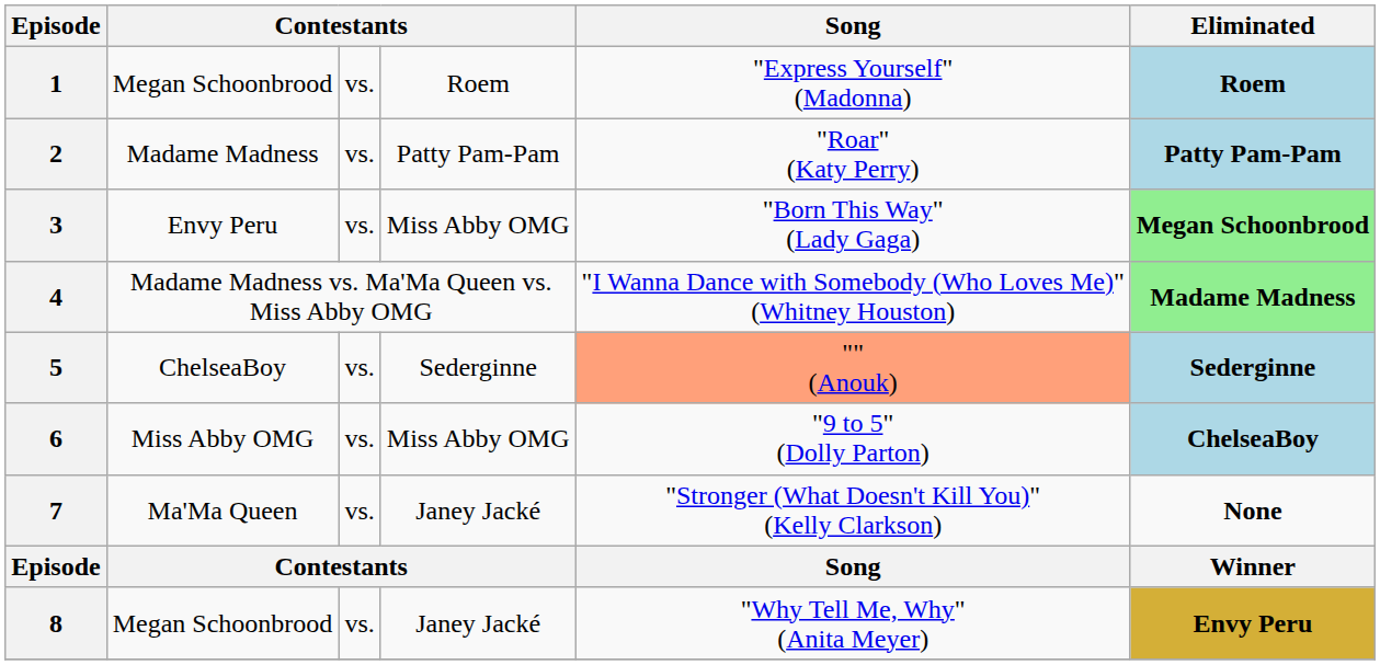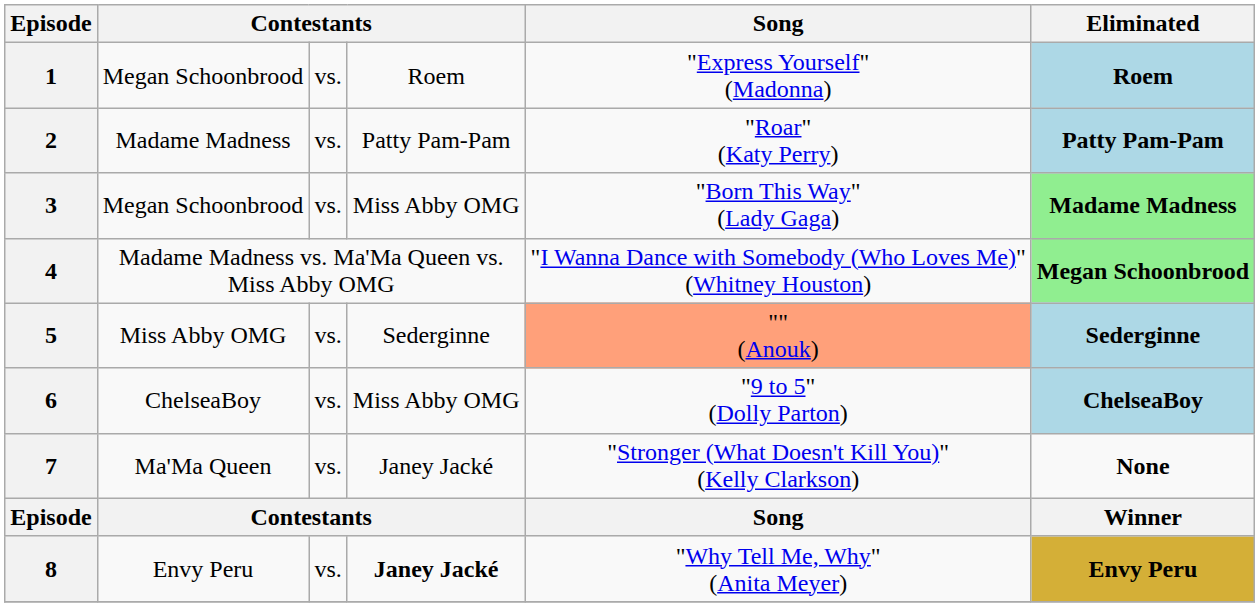 <table class="wikitable" style="text-align:center">
 <tr>
 <th scope="col">Episode</th>
 <th scope="col" colspan="3">Contestants</th>
 <th scope="col">Song</th>
 <th scope="col">Eliminated</th>
 </tr>
 <tr>
 <th scope="row">1</th>
 <td nowrap>Megan Schoonbrood</td>
 <td>vs.</td>
 <td>Roem</td>
 <td>"<a href='#'>Express Yourself</a>"<br>(<a href='#'>Madonna</a>)</td>
 <td bgcolor="lightblue"><strong>Roem</strong></td>
 </tr>
 <tr>
 <th scope="row">2</th>
 <td>Madame Madness</td>
 <td>vs.</td>
 <td>Patty Pam-Pam</td>
 <td>"<a href='#'>Roar</a>"<br>(<a href='#'>Katy Perry</a>)</td>
 <td bgcolor="lightblue"><strong>Patty Pam-Pam</strong></td>
 </tr>
 <tr>
 <th scope="row">3</th>
-<td>Envy Peru</td>
+<td>Megan Schoonbrood</td>
 <td>vs.</td>
 <td nowrap>Miss Abby OMG</td>
 <td>"<a href='#'>Born This Way</a>"<br>(<a href='#'>Lady Gaga</a>)</td>
-<td bgcolor="lightgreen" nowrap><strong>Megan Schoonbrood</strong></td>
+<td bgcolor="lightgreen"><strong>Madame Madness</strong></td>
 </tr>
 <tr>
 <th scope="row">4</th>
 <td colspan="3">Madame Madness vs. Ma'Ma Queen vs. Miss Abby OMG</td>
 <td nowrap>"<a href='#'>I Wanna Dance with Somebody (Who Loves Me)</a>"<br>(<a href='#'>Whitney Houston</a>)</td>
-<td bgcolor="lightgreen"><strong>Madame Madness</strong></td>
+<td bgcolor="lightgreen" nowrap><strong>Megan Schoonbrood</strong></td>
 </tr>
 <tr>
 <th scope="row">5</th>
-<td>ChelseaBoy</td>
+<td>Miss Abby OMG</td>
 <td>vs.</td>
 <td>Sederginne</td>
 <td style="background: lightsalmon;">""<br>(<a href='#'>Anouk</a>)</td>
 <td bgcolor="lightblue"><strong>Sederginne</strong></td>
 </tr>
 <tr>
 <th scope="row">6</th>
-<td>Miss Abby OMG</td>
+<td>ChelseaBoy</td>
 <td>vs.</td>
 <td>Miss Abby OMG</td>
 <td>"<a href='#'>9 to 5</a>"<br>(<a href='#'>Dolly Parton</a>)</td>
 <td bgcolor="lightblue"><strong>ChelseaBoy</strong></td>
 </tr>
 <tr>
 <th scope="row">7</th>
 <td>Ma'Ma Queen</td>
 <td>vs.</td>
 <td>Janey Jacké</td>
 <td>"<a href='#'>Stronger (What Doesn't Kill You)</a>"<br>(<a href='#'>Kelly Clarkson</a>)</td>
 <td><strong>None</strong></td>
 </tr>
 <tr>
 <th scope="col">Episode</th>
 <th scope="col" colspan="3">Contestants</th>
 <th scope="col">Song</th>
 <th scope="col">Winner</th>
 </tr>
 <tr>
 <th scope="row">8</th>
-<td>Megan Schoonbrood</td>
+<td>Envy Peru</td>
 <td>vs.</td>
-<td>Janey Jacké</td>
+<td><strong>Janey Jacké</strong></td>
 <td nowrap>"<a href='#'>Why Tell Me, Why</a>"<br>(<a href='#'>Anita Meyer</a>)</td>
 <td bgcolor="#D4AF37"><strong>Envy Peru</strong></td>
 </tr>
 <tr>
 </tr>
 </table>
